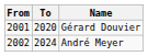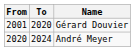 <table class="wikitable">
 <tr>
 <th>From</th>
 <th>To</th>
 <th>Name</th>
 </tr>
 <tr>
 <td>2001</td>
 <td>2020</td>
 <td>Gérard Douvier</td>
 </tr>
 <tr>
-<td>2002</td>
+<td>2020</td>
 <td>2024</td>
 <td>André Meyer</td>
 </tr>
 </table>
